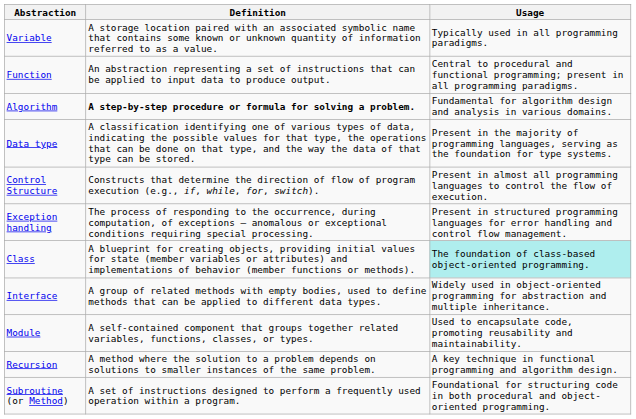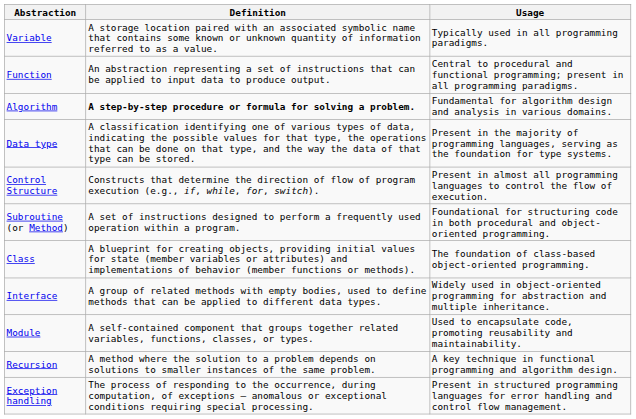 <table class="wikitable sortable">
 <tr>
 <th>Abstraction</th>
 <th>Definition</th>
 <th>Usage</th>
 </tr>
 <tr>
 <td><a href='#'>Variable</a></td>
 <td>A storage location paired with an associated symbolic name that contains some known or unknown quantity of information referred to as a value.</td>
 <td>Typically used in all programming paradigms.</td>
 </tr>
 <tr>
 <td><a href='#'>Function</a></td>
 <td>An abstraction representing a set of instructions that can be applied to input data to produce output.</td>
 <td>Central to procedural and functional programming; present in all programming paradigms.</td>
 </tr>
 <tr>
 <td><a href='#'>Algorithm</a></td>
 <td><strong>A step-by-step procedure or formula for solving a problem.</strong></td>
 <td>Fundamental for algorithm design and analysis in various domains.</td>
 </tr>
 <tr>
 <td><a href='#'>Data type</a></td>
 <td>A classification identifying one of various types of data, indicating the possible values for that type, the operations that can be done on that type, and the way the data of that type can be stored.</td>
 <td>Present in the majority of programming languages, serving as the foundation for type systems.</td>
 </tr>
 <tr>
 <td><a href='#'>Control Structure</a></td>
 <td>Constructs that determine the direction of flow of program execution (e.g., <em>if</em>, <em>while</em>, <em>for</em>, <em>switch</em>).</td>
 <td>Present in almost all programming languages to control the flow of execution.</td>
 </tr>
 <tr>
-<td><a href='#'>Exception handling</a></td>
-<td>The process of responding to the occurrence, during computation, of exceptions – anomalous or exceptional conditions requiring special processing.</td>
-<td>Present in structured programming languages for error handling and control flow management.</td>
+<td><a href='#'>Subroutine</a> (or <a href='#'>Method</a>)</td>
+<td>A set of instructions designed to perform a frequently used operation within a program.</td>
+<td>Foundational for structuring code in both procedural and object-oriented programming.</td>
 </tr>
 <tr>
 <td><a href='#'>Class</a></td>
 <td>A blueprint for creating objects, providing initial values for state (member variables or attributes) and implementations of behavior (member functions or methods).</td>
-<td style="background: paleturquoise;">The foundation of class-based object-oriented programming.</td>
+<td>The foundation of class-based object-oriented programming.</td>
 </tr>
 <tr>
 <td><a href='#'>Interface</a></td>
 <td>A group of related methods with empty bodies, used to define methods that can be applied to different data types.</td>
 <td>Widely used in object-oriented programming for abstraction and multiple inheritance.</td>
 </tr>
 <tr>
 <td><a href='#'>Module</a></td>
 <td>A self-contained component that groups together related variables, functions, classes, or types.</td>
 <td>Used to encapsulate code, promoting reusability and maintainability.</td>
 </tr>
 <tr>
 <td><a href='#'>Recursion</a></td>
 <td>A method where the solution to a problem depends on solutions to smaller instances of the same problem.</td>
 <td>A key technique in functional programming and algorithm design.</td>
 </tr>
 <tr>
-<td><a href='#'>Subroutine</a> (or <a href='#'>Method</a>)</td>
-<td>A set of instructions designed to perform a frequently used operation within a program.</td>
-<td>Foundational for structuring code in both procedural and object-oriented programming.</td>
+<td><a href='#'>Exception handling</a></td>
+<td>The process of responding to the occurrence, during computation, of exceptions – anomalous or exceptional conditions requiring special processing.</td>
+<td>Present in structured programming languages for error handling and control flow management.</td>
 </tr>
 </table>
